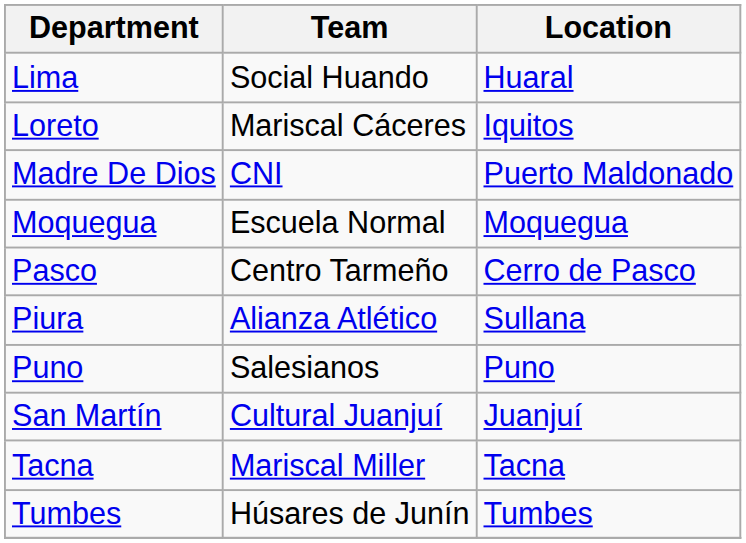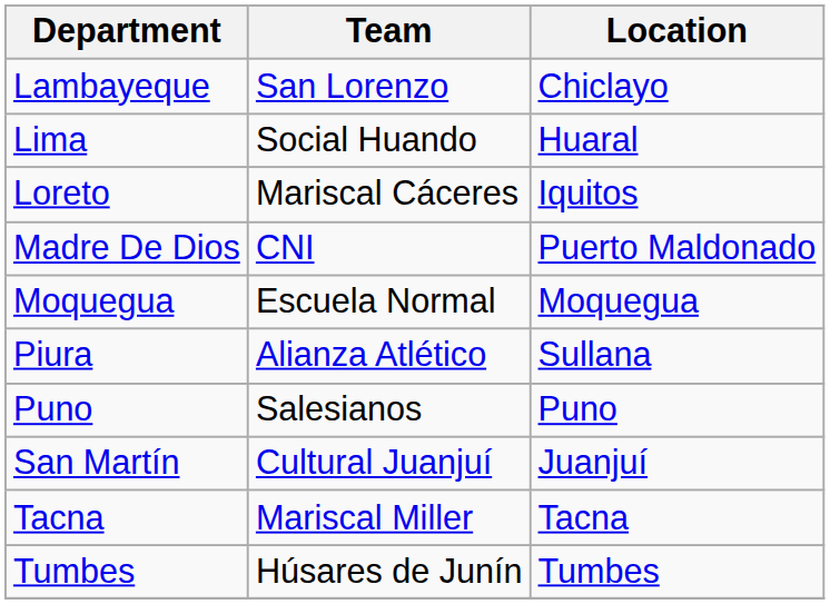 <table class="wikitable">
 <tr>
 <th>Department</th>
 <th>Team</th>
 <th>Location</th>
+</tr>
+<tr>
+<td><a href='#'>Lambayeque</a></td>
+<td><a href='#'>San Lorenzo</a></td>
+<td><a href='#'>Chiclayo</a></td>
 </tr>
 <tr>
 <td><a href='#'>Lima</a></td>
 <td>Social Huando</td>
 <td><a href='#'>Huaral</a></td>
 </tr>
 <tr>
 <td><a href='#'>Loreto</a></td>
 <td>Mariscal Cáceres</td>
 <td><a href='#'>Iquitos</a></td>
 </tr>
 <tr>
 <td><a href='#'>Madre De Dios</a></td>
 <td><a href='#'>CNI</a></td>
 <td><a href='#'>Puerto Maldonado</a></td>
 </tr>
 <tr>
 <td><a href='#'>Moquegua</a></td>
 <td>Escuela Normal</td>
 <td><a href='#'>Moquegua</a></td>
-</tr>
-<tr>
-<td><a href='#'>Pasco</a></td>
-<td>Centro Tarmeño</td>
-<td><a href='#'>Cerro de Pasco</a></td>
 </tr>
 <tr>
 <td><a href='#'>Piura</a></td>
 <td><a href='#'>Alianza Atlético</a></td>
 <td><a href='#'>Sullana</a></td>
 </tr>
 <tr>
 <td><a href='#'>Puno</a></td>
 <td>Salesianos</td>
 <td><a href='#'>Puno</a></td>
 </tr>
 <tr>
 <td><a href='#'>San Martín</a></td>
 <td><a href='#'>Cultural Juanjuí</a></td>
 <td><a href='#'>Juanjuí</a></td>
 </tr>
 <tr>
 <td><a href='#'>Tacna</a></td>
 <td><a href='#'>Mariscal Miller</a></td>
 <td><a href='#'>Tacna</a></td>
 </tr>
 <tr>
 <td><a href='#'>Tumbes</a></td>
 <td>Húsares de Junín</td>
 <td><a href='#'>Tumbes</a></td>
 </tr>
 <tr>
 </tr>
 </table>
